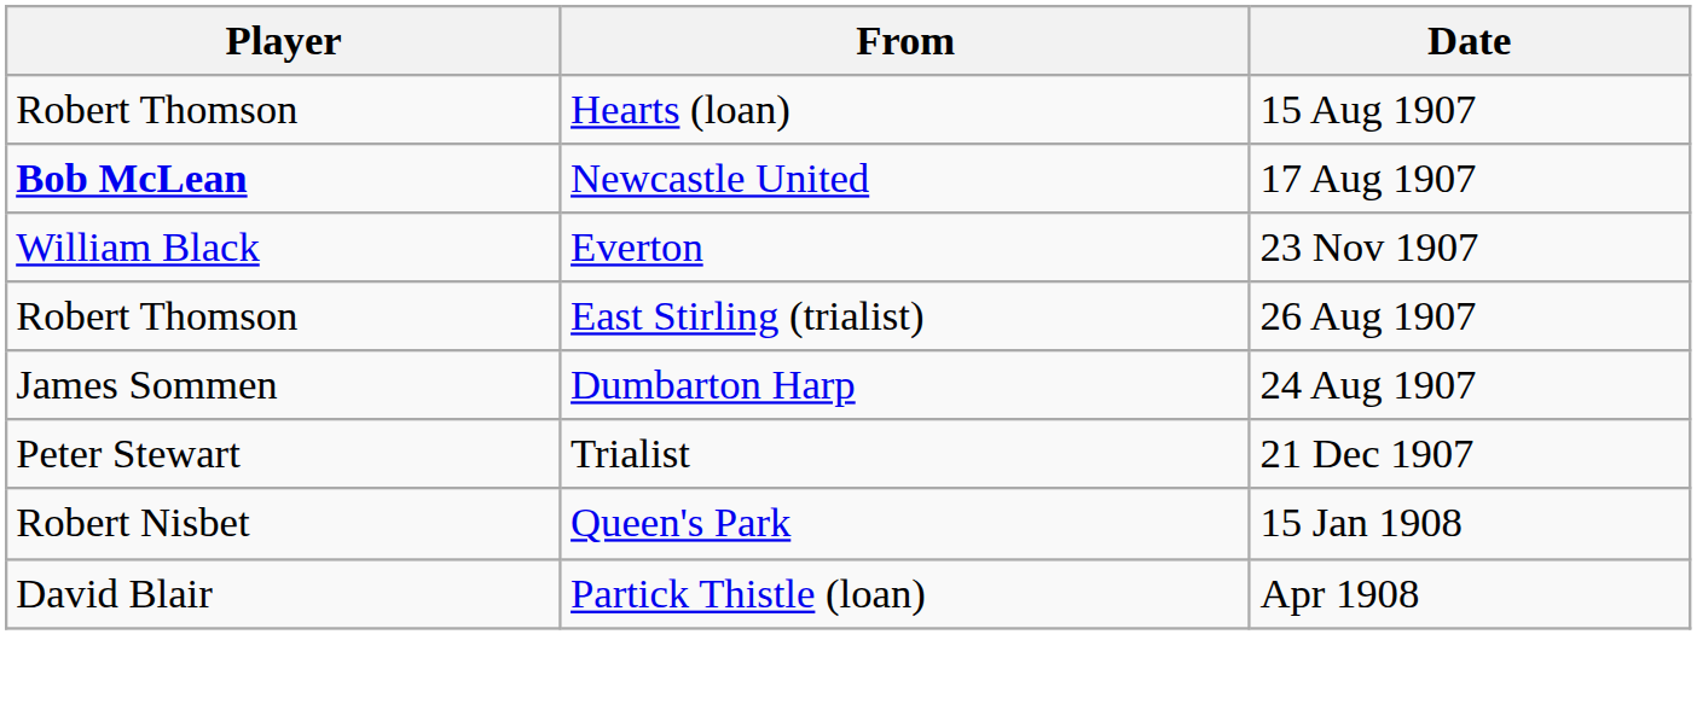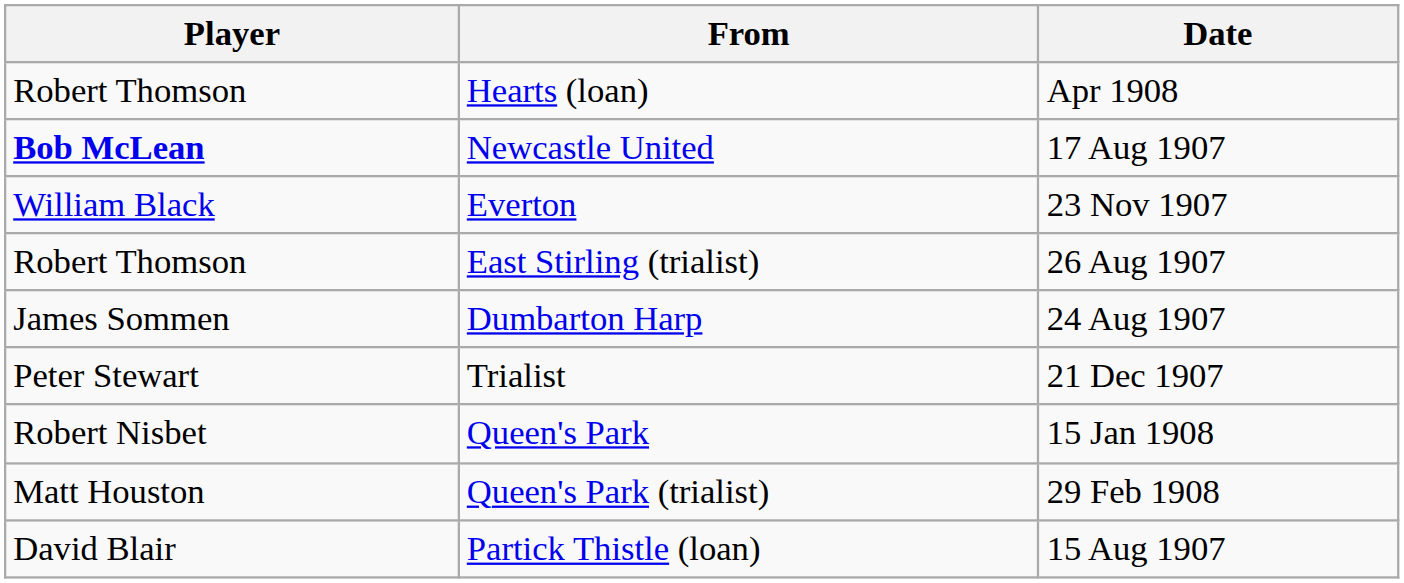 <table class="wikitable" style="text-align:center; font-size:95%;width:98%; text-align:left">
 <tr>
 <th>Player</th>
 <th>From</th>
 <th>Date</th>
 </tr>
 <tr>
 <td> Robert Thomson</td>
 <td> <a href='#'>Hearts</a> (loan)</td>
-<td>15 Aug 1907</td>
+<td>Apr 1908</td>
 </tr>
 <tr>
 <td><strong> <a href='#'>Bob McLean</a></strong></td>
 <td> <a href='#'>Newcastle United</a></td>
 <td>17 Aug 1907</td>
 </tr>
 <tr>
 <td> <a href='#'>William Black</a></td>
 <td> <a href='#'>Everton</a></td>
 <td>23 Nov 1907</td>
 </tr>
 <tr>
 <td> Robert Thomson</td>
 <td> <a href='#'>East Stirling</a> (trialist)</td>
 <td>26 Aug 1907</td>
 </tr>
 <tr>
 <td> James Sommen</td>
 <td> <a href='#'>Dumbarton Harp</a></td>
 <td>24 Aug 1907</td>
 </tr>
 <tr>
 <td> Peter Stewart</td>
 <td> Trialist</td>
 <td>21 Dec 1907</td>
 </tr>
 <tr>
 <td> Robert Nisbet</td>
 <td> <a href='#'>Queen's Park</a></td>
 <td>15 Jan 1908</td>
 </tr>
 <tr>
+<td> Matt Houston</td>
+<td> <a href='#'>Queen's Park</a> (trialist)</td>
+<td>29 Feb 1908</td>
+</tr>
+<tr>
 <td> David Blair</td>
 <td> <a href='#'>Partick Thistle</a> (loan)</td>
-<td>Apr 1908</td>
+<td>15 Aug 1907</td>
 </tr>
 </table>
